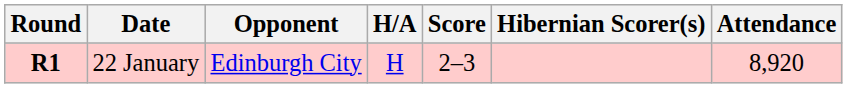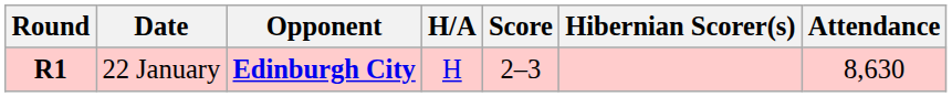 <table class="wikitable" style="text-align:center">
 <tr>
 <th>Round</th>
 <th>Date</th>
 <th>Opponent</th>
 <th>H/A</th>
 <th>Score</th>
 <th>Hibernian Scorer(s)</th>
 <th>Attendance</th>
 </tr>
 <tr bgcolor=#FFCCCC>
 <td><strong>R1</strong></td>
 <td align=left>22 January</td>
-<td align=left><a href='#'>Edinburgh City</a></td>
+<td align=left><strong><a href='#'>Edinburgh City</a></strong></td>
 <td><a href='#'>H</a></td>
 <td>2–3</td>
 <td align=left></td>
-<td>8,920</td>
+<td>8,630</td>
 </tr>
 </table>
